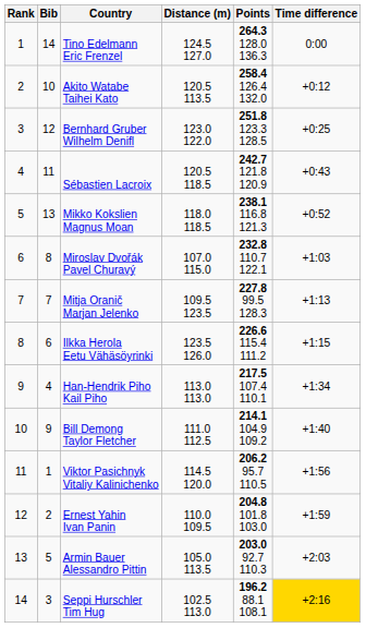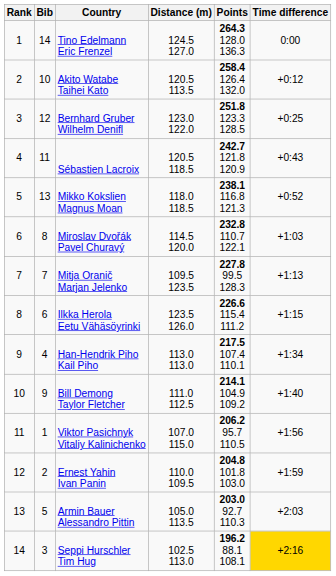 <table class="wikitable sortable" style="text-align:center">
 <tr>
 <th>Rank</th>
 <th>Bib</th>
 <th>Country</th>
 <th>Distance (m)</th>
 <th>Points</th>
 <th>Time difference</th>
 </tr>
 <tr>
 <td>1</td>
 <td>14</td>
 <td align=left><br><a href='#'>Tino Edelmann</a><br><a href='#'>Eric Frenzel</a></td>
 <td><br>124.5 <br> 127.0</td>
 <td><strong>264.3</strong><br>128.0<br>136.3</td>
 <td>0:00</td>
 </tr>
 <tr>
 <td>2</td>
 <td>10</td>
 <td align=left><br><a href='#'>Akito Watabe</a><br><a href='#'>Taihei Kato</a></td>
 <td><br>120.5<br>113.5</td>
 <td><strong>258.4</strong><br>126.4<br> 132.0</td>
 <td>+0:12</td>
 </tr>
 <tr>
 <td>3</td>
 <td>12</td>
 <td align=left><br><a href='#'>Bernhard Gruber</a><br><a href='#'>Wilhelm Denifl</a></td>
 <td><br>123.0<br>122.0</td>
 <td><strong>251.8</strong><br>123.3<br>128.5</td>
 <td>+0:25</td>
 </tr>
 <tr>
 <td>4</td>
 <td>11</td>
 <td align=left><br><br><a href='#'>Sébastien Lacroix</a></td>
 <td><br>120.5<br>118.5</td>
 <td><strong>242.7</strong><br>121.8<br>120.9</td>
 <td>+0:43</td>
 </tr>
 <tr>
 <td>5</td>
 <td>13</td>
 <td align=left><br><a href='#'>Mikko Kokslien</a><br><a href='#'>Magnus Moan</a></td>
 <td><br>118.0<br>118.5</td>
 <td><strong>238.1</strong><br>116.8<br>121.3</td>
 <td>+0:52</td>
 </tr>
 <tr>
 <td>6</td>
 <td>8</td>
 <td align=left><br><a href='#'>Miroslav Dvořák</a><br><a href='#'>Pavel Churavý</a></td>
-<td><br>107.0<br>115.0</td>
+<td><br>114.5<br>120.0</td>
 <td><strong>232.8</strong><br>110.7<br>122.1</td>
 <td>+1:03</td>
 </tr>
 <tr>
 <td>7</td>
 <td>7</td>
 <td align=left><br><a href='#'>Mitja Oranič</a><br><a href='#'>Marjan Jelenko</a></td>
 <td><br>109.5<br>123.5</td>
 <td><strong>227.8</strong><br>99.5<br>128.3</td>
 <td>+1:13</td>
 </tr>
 <tr>
 <td>8</td>
 <td>6</td>
 <td align=left><br><a href='#'>Ilkka Herola</a><br><a href='#'>Eetu Vähäsöyrinki</a></td>
 <td><br>123.5<br> 126.0</td>
 <td><strong>226.6</strong><br>115.4<br>111.2</td>
 <td>+1:15</td>
 </tr>
 <tr>
 <td>9</td>
 <td>4</td>
 <td align=left><br><a href='#'>Han-Hendrik Piho</a><br><a href='#'>Kail Piho</a></td>
 <td><br>113.0<br>113.0</td>
 <td><strong>217.5</strong><br>107.4<br>110.1</td>
 <td>+1:34</td>
 </tr>
 <tr>
 <td>10</td>
 <td>9</td>
 <td align=left><br><a href='#'>Bill Demong</a><br><a href='#'>Taylor Fletcher</a></td>
 <td><br>111.0<br>112.5</td>
 <td><strong>214.1</strong><br>104.9<br>109.2</td>
 <td>+1:40</td>
 </tr>
 <tr>
 <td>11</td>
 <td>1</td>
 <td align=left><br><a href='#'>Viktor Pasichnyk</a><br><a href='#'>Vitaliy Kalinichenko</a></td>
-<td><br>114.5<br>120.0</td>
+<td><br>107.0<br>115.0</td>
 <td><strong>206.2</strong><br>95.7<br>110.5</td>
 <td>+1:56</td>
 </tr>
 <tr>
 <td>12</td>
 <td>2</td>
 <td align=left><br><a href='#'>Ernest Yahin</a><br><a href='#'>Ivan Panin</a></td>
 <td><br>110.0<br>109.5</td>
 <td><strong>204.8</strong> <br>101.8<br> 103.0</td>
 <td>+1:59</td>
 </tr>
 <tr>
 <td>13</td>
 <td>5</td>
 <td align=left><br><a href='#'>Armin Bauer</a><br><a href='#'>Alessandro Pittin</a></td>
 <td><br>105.0<br>113.5</td>
 <td><strong>203.0</strong><br>92.7<br>110.3</td>
 <td>+2:03</td>
 </tr>
 <tr>
 <td>14</td>
 <td>3</td>
 <td align=left><br><a href='#'>Seppi Hurschler</a><br><a href='#'>Tim Hug</a></td>
 <td><br>102.5<br>113.0</td>
 <td><strong>196.2</strong><br>88.1<br>108.1</td>
 <td style="background: gold;">+2:16</td>
 </tr>
 </table>
